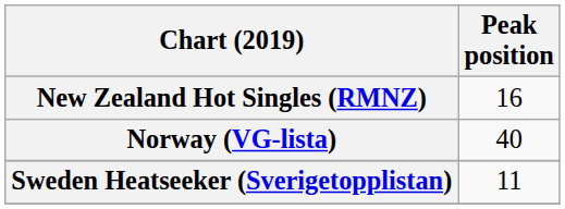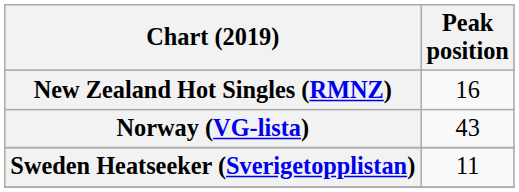 <table class="wikitable sortable plainrowheaders" style="text-align:center">
 <tr>
 <th scope="col">Chart (2019)</th>
 <th scope="col">Peak<br>position</th>
 </tr>
 <tr>
 <th scope="row">New Zealand Hot Singles (<a href='#'>RMNZ</a>)</th>
 <td>16</td>
 </tr>
 <tr>
 <th scope="row">Norway (<a href='#'>VG-lista</a>)</th>
-<td>40</td>
+<td>43</td>
 </tr>
 <tr>
 </tr>
 <tr>
 <th scope="row">Sweden Heatseeker (<a href='#'>Sverigetopplistan</a>)</th>
 <td>11</td>
 </tr>
 <tr>
 </tr>
 </table>
